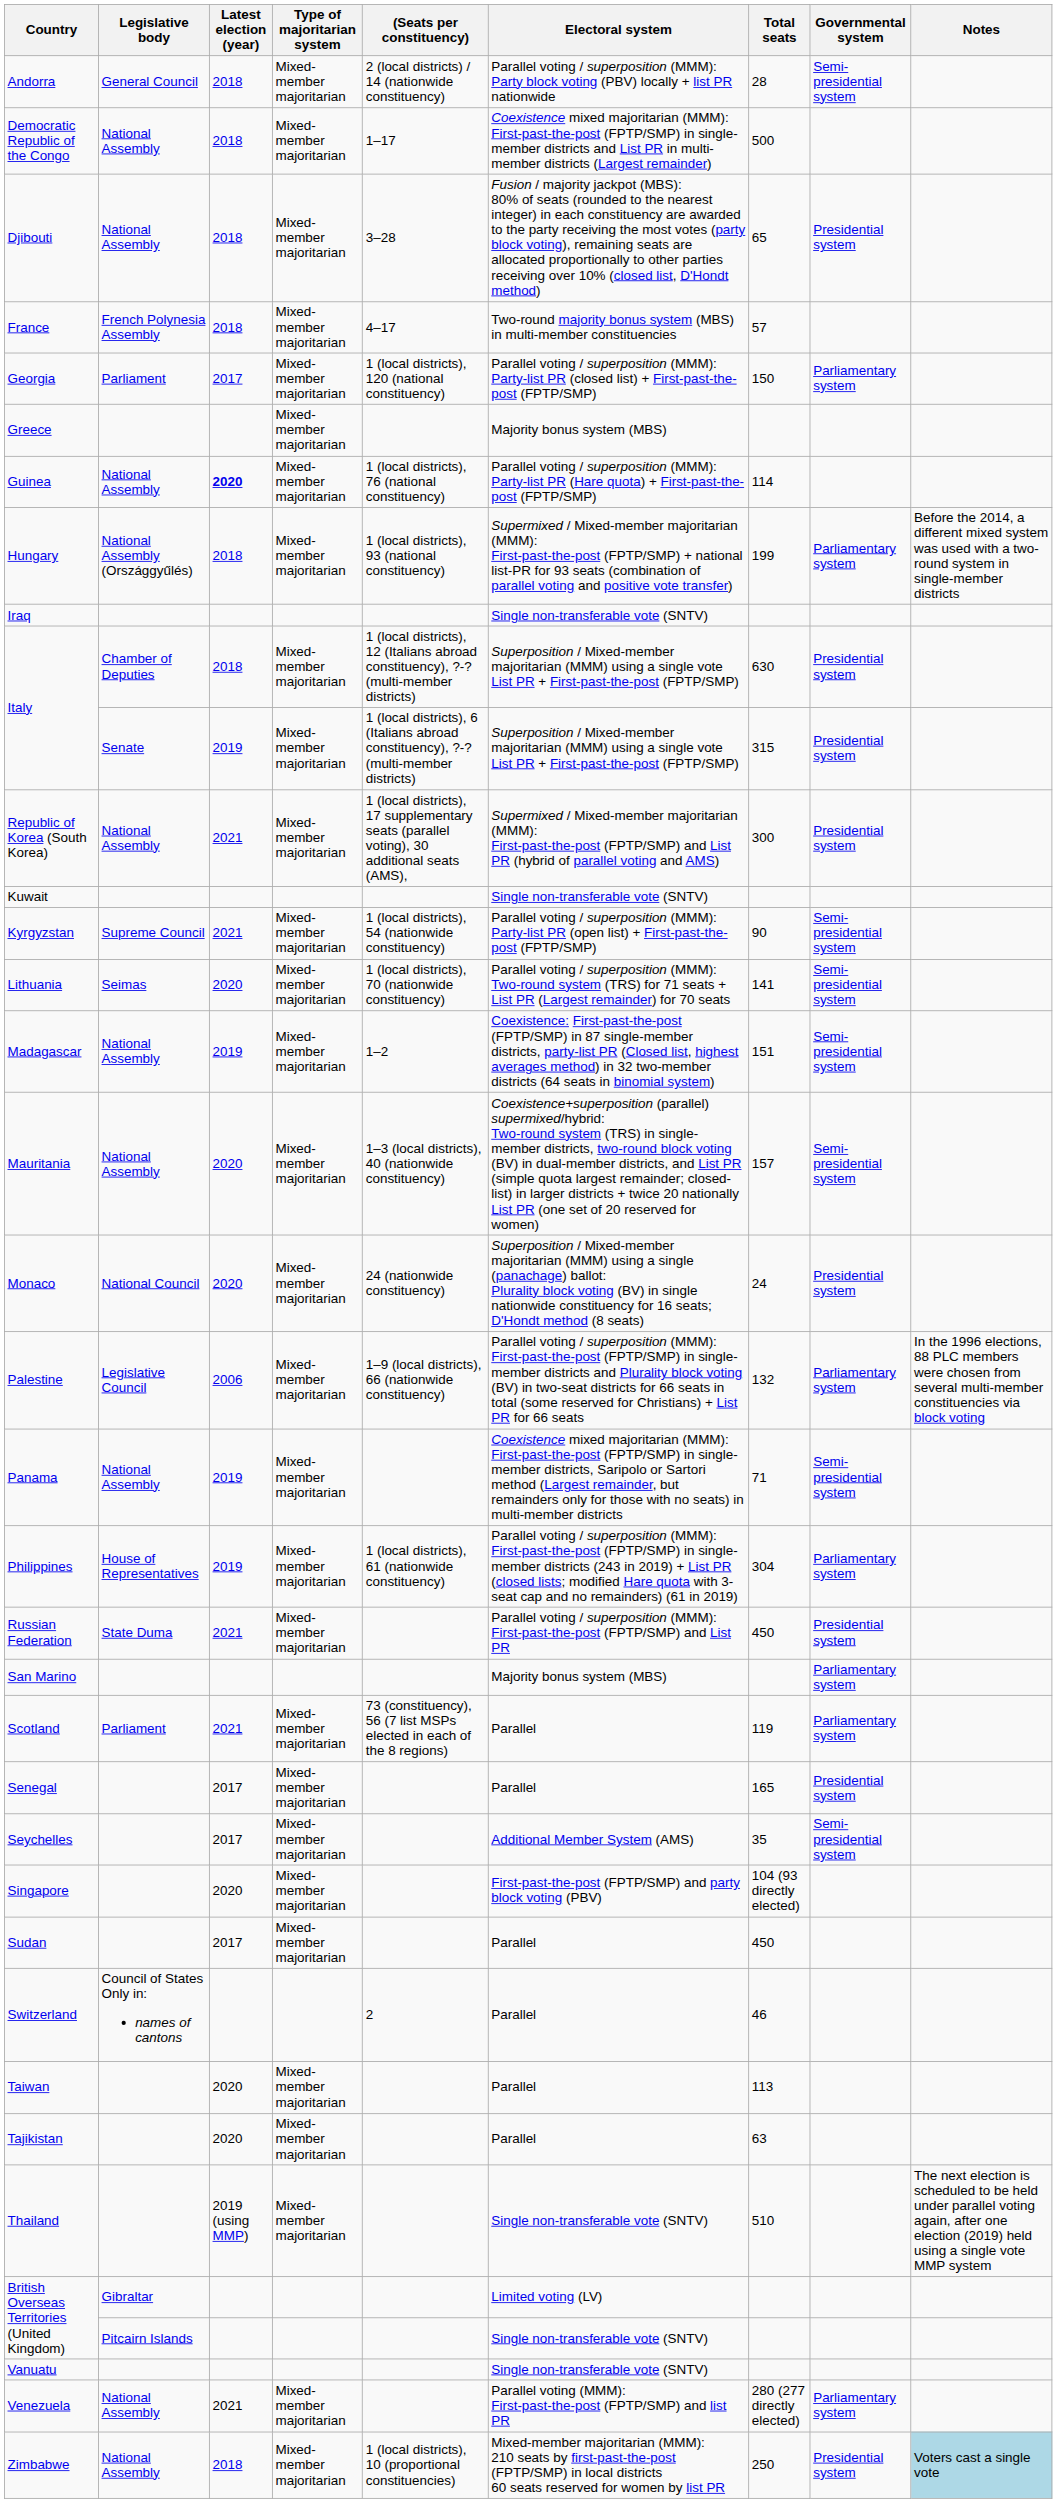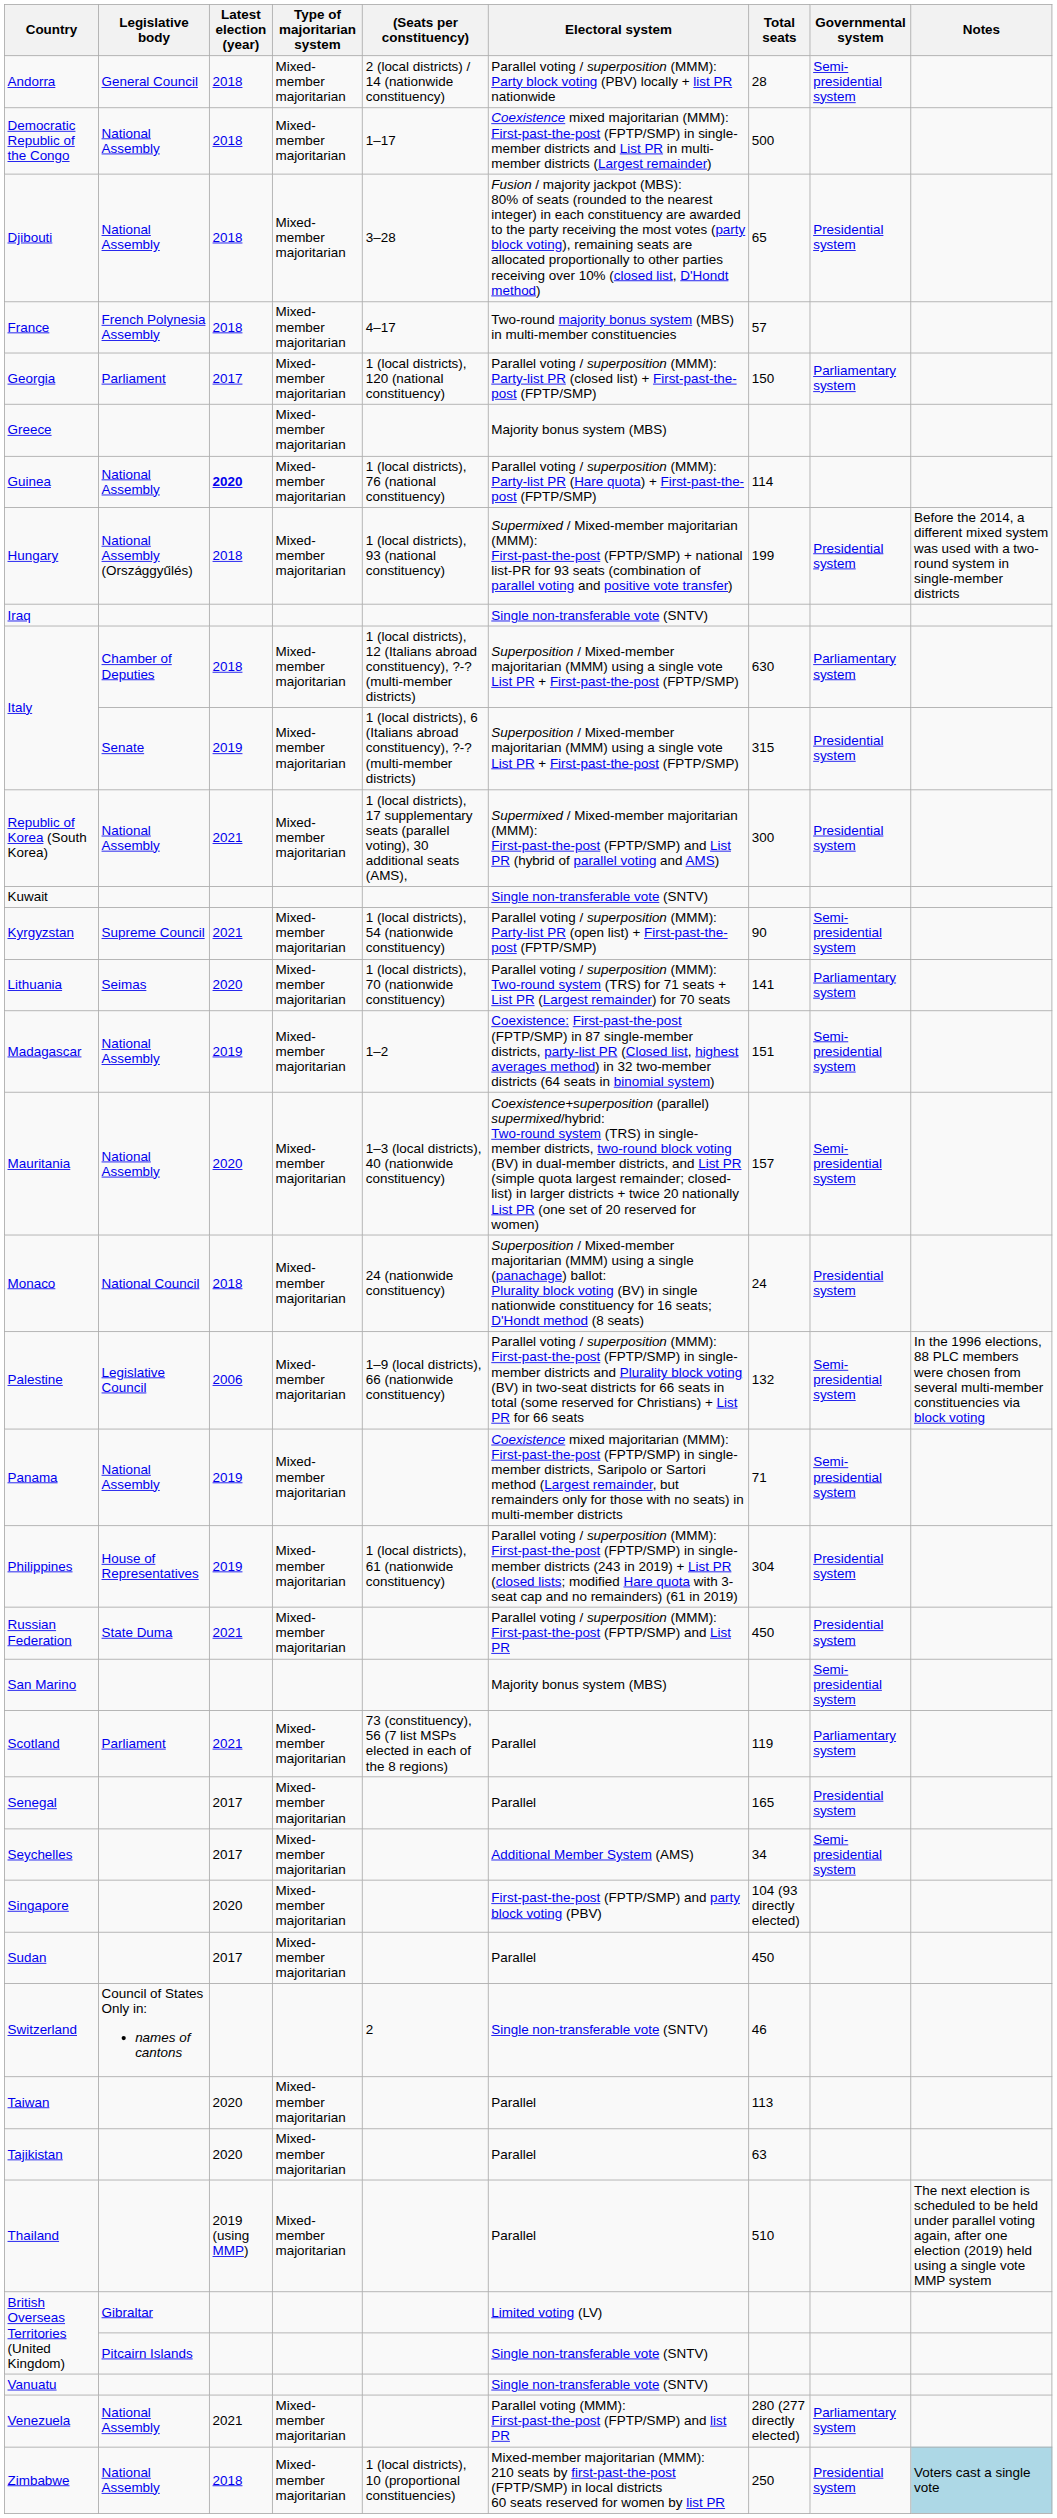 <table class="wikitable sortable">
 <tr>
 <th>Country</th>
 <th>Legislative body</th>
 <th>Latest election (year)</th>
 <th>Type of majoritarian system</th>
 <th>(Seats per<br>constituency)</th>
 <th>Electoral system</th>
 <th>Total seats</th>
 <th>Governmental system</th>
 <th>Notes</th>
 </tr>
 <tr>
 <td><a href='#'>Andorra</a></td>
 <td><a href='#'>General Council</a></td>
 <td><a href='#'>2018</a></td>
 <td>Mixed-member majoritarian</td>
 <td>2 (local districts) / 14 (nationwide constituency)</td>
 <td>Parallel voting / <em>superposition</em> (MMM):<br><a href='#'>Party block voting</a> (PBV) locally + <a href='#'>list PR</a> nationwide</td>
 <td>28</td>
 <td><a href='#'>Semi-presidential system</a></td>
 <td></td>
 </tr>
 <tr>
 <td><a href='#'>Democratic Republic of the Congo</a></td>
 <td><a href='#'>National Assembly</a></td>
 <td><a href='#'>2018</a></td>
 <td>Mixed-member majoritarian</td>
 <td>1–17</td>
 <td><em><a href='#'>Coexistence</a></em> mixed majoritarian (MMM):<br><a href='#'>First-past-the-post</a> (FPTP/SMP) in single-member districts and <a href='#'>List PR</a> in multi-member districts (<a href='#'>Largest remainder</a>)</td>
 <td>500</td>
 <td></td>
 <td></td>
 </tr>
 <tr>
 <td><a href='#'>Djibouti</a></td>
 <td><a href='#'>National Assembly</a></td>
 <td><a href='#'>2018</a></td>
 <td>Mixed-member majoritarian</td>
 <td>3–28</td>
 <td><em>Fusion</em> / majority jackpot (MBS):<br>80% of seats (rounded to the nearest integer) in each constituency are awarded to the party receiving the most votes (<a href='#'>party block voting</a>), remaining seats are allocated proportionally to other parties receiving over 10% (<a href='#'>closed list</a>, <a href='#'>D'Hondt method</a>)</td>
 <td>65</td>
 <td><a href='#'>Presidential system</a></td>
 <td></td>
 </tr>
 <tr>
 <td><a href='#'>France</a></td>
 <td><a href='#'>French Polynesia</a> <a href='#'>Assembly</a></td>
 <td><a href='#'>2018</a></td>
 <td>Mixed-member majoritarian</td>
 <td>4–17</td>
 <td>Two-round <a href='#'>majority bonus system</a> (MBS) in multi-member constituencies</td>
 <td>57</td>
 <td></td>
 <td></td>
 </tr>
 <tr>
 <td><a href='#'>Georgia</a></td>
 <td><a href='#'>Parliament</a></td>
 <td><a href='#'>2017</a></td>
 <td>Mixed-member majoritarian</td>
 <td>1 (local districts),<br>120 (national constituency)</td>
 <td>Parallel voting / <em>superposition</em> (MMM):<br><a href='#'>Party-list PR</a> (closed list) + <a href='#'>First-past-the-post</a> (FPTP/SMP)</td>
 <td>150</td>
 <td><a href='#'>Parliamentary system</a></td>
 <td></td>
 </tr>
 <tr>
 <td><a href='#'>Greece</a></td>
 <td></td>
 <td></td>
 <td>Mixed-member majoritarian</td>
 <td></td>
 <td>Majority bonus system (MBS)</td>
 <td></td>
 <td></td>
 <td></td>
 </tr>
 <tr>
 <td><a href='#'>Guinea</a></td>
 <td><a href='#'>National Assembly</a></td>
 <td><strong><a href='#'>2020</a></strong></td>
 <td>Mixed-member majoritarian</td>
 <td>1 (local districts),<br>76 (national constituency)</td>
 <td>Parallel voting / <em>superposition</em> (MMM):<br><a href='#'>Party-list PR</a> (<a href='#'>Hare quota</a>) + <a href='#'>First-past-the-post</a> (FPTP/SMP)</td>
 <td>114</td>
 <td></td>
 <td></td>
 </tr>
 <tr>
 <td><a href='#'>Hungary</a></td>
 <td><a href='#'>National Assembly</a> (Országgyűlés)</td>
 <td><a href='#'>2018</a></td>
 <td>Mixed-member majoritarian</td>
 <td>1 (local districts), 93 (national constituency)</td>
 <td><em>Supermixed</em> / Mixed-member majoritarian (MMM):<br><a href='#'>First-past-the-post</a> (FPTP/SMP) + national list-PR for 93 seats (combination of <a href='#'>parallel voting</a> and <a href='#'>positive vote transfer</a>)</td>
 <td>199</td>
-<td><a href='#'>Parliamentary system</a></td>
+<td><a href='#'>Presidential system</a></td>
 <td>Before the 2014, a different mixed system was used with a two-round system in single-member districts</td>
 </tr>
 <tr>
 <td><a href='#'>Iraq</a></td>
 <td></td>
 <td></td>
 <td></td>
 <td></td>
 <td><a href='#'>Single non-transferable vote</a> (SNTV)</td>
 <td></td>
 <td></td>
 <td></td>
 </tr>
 <tr>
 <td rowspan="2"><a href='#'>Italy</a></td>
 <td><a href='#'>Chamber of Deputies</a></td>
 <td><a href='#'>2018</a></td>
 <td>Mixed-member majoritarian</td>
 <td>1 (local districts), 12 (Italians abroad constituency), ?-? (multi-member districts)</td>
 <td><em>Superposition</em> / Mixed-member majoritarian (MMM) using a single vote<br><a href='#'>List PR</a> + <a href='#'>First-past-the-post</a> (FPTP/SMP)</td>
 <td>630</td>
-<td><a href='#'>Presidential system</a></td>
+<td><a href='#'>Parliamentary system</a></td>
 <td></td>
 </tr>
 <tr>
 <td><a href='#'>Senate</a></td>
 <td><a href='#'>2019</a></td>
 <td>Mixed-member majoritarian</td>
 <td>1 (local districts), 6 (Italians abroad constituency), ?-? (multi-member districts)</td>
 <td><em>Superposition</em> / Mixed-member majoritarian (MMM) using a single vote<br><a href='#'>List PR</a> + <a href='#'>First-past-the-post</a> (FPTP/SMP)</td>
 <td>315</td>
 <td><a href='#'>Presidential system</a></td>
 <td></td>
 </tr>
 <tr>
 <td><a href='#'>Republic of Korea</a> (South Korea)</td>
 <td><a href='#'>National Assembly</a></td>
 <td><a href='#'>2021</a></td>
 <td>Mixed-member majoritarian</td>
 <td>1 (local districts), 17 supplementary seats (parallel voting), 30 additional seats (AMS),</td>
 <td><em>Supermixed</em> / Mixed-member majoritarian (MMM):<br><a href='#'>First-past-the-post</a> (FPTP/SMP) and <a href='#'>List PR</a> (hybrid of <a href='#'>parallel voting</a> and <a href='#'>AMS</a>)</td>
 <td>300</td>
 <td><a href='#'>Presidential system</a></td>
 <td></td>
 </tr>
 <tr>
 <td>Kuwait</td>
 <td></td>
 <td></td>
 <td></td>
 <td></td>
 <td><a href='#'>Single non-transferable vote</a> (SNTV)</td>
 <td></td>
 <td></td>
 <td></td>
 </tr>
 <tr>
 <td><a href='#'>Kyrgyzstan</a></td>
 <td><a href='#'>Supreme Council</a></td>
 <td><a href='#'>2021</a></td>
 <td>Mixed-member majoritarian</td>
 <td>1 (local districts), 54 (nationwide constituency)</td>
 <td>Parallel voting / <em>superposition</em> (MMM):<br><a href='#'>Party-list PR</a> (open list) + <a href='#'>First-past-the-post</a> (FPTP/SMP)</td>
 <td>90</td>
 <td><a href='#'>Semi-presidential system</a></td>
 <td></td>
 </tr>
 <tr>
 <td><a href='#'>Lithuania</a></td>
 <td><a href='#'>Seimas</a></td>
 <td><a href='#'>2020</a></td>
 <td>Mixed-member majoritarian</td>
 <td>1 (local districts), 70 (nationwide constituency)</td>
 <td>Parallel voting / <em>superposition</em> (MMM):<br><a href='#'>Two-round system</a> (TRS) for 71 seats + <a href='#'>List PR</a> (<a href='#'>Largest remainder</a>) for 70 seats</td>
 <td>141</td>
-<td><a href='#'>Semi-presidential system</a></td>
+<td><a href='#'>Parliamentary system</a></td>
 <td></td>
 </tr>
 <tr>
 <td><a href='#'>Madagascar</a></td>
 <td><a href='#'>National Assembly</a></td>
 <td><a href='#'>2019</a></td>
 <td>Mixed-member majoritarian</td>
 <td>1–2</td>
 <td><a href='#'>Coexistence:</a> <a href='#'>First-past-the-post</a> (FPTP/SMP) in 87 single-member districts, <a href='#'>party-list PR</a> (<a href='#'>Closed list</a>, <a href='#'>highest averages method</a>) in 32 two-member districts (64 seats in <a href='#'>binomial system</a>)</td>
 <td>151</td>
 <td><a href='#'>Semi-presidential system</a></td>
 <td></td>
 </tr>
 <tr>
 <td><a href='#'>Mauritania</a></td>
 <td><a href='#'>National Assembly</a></td>
 <td><a href='#'>2020</a></td>
 <td>Mixed-member majoritarian</td>
 <td>1–3 (local districts), 40 (nationwide constituency)</td>
 <td><em>Coexistence+superposition</em> (parallel) <em>supermixed</em>/hybrid:<br><a href='#'>Two-round system</a> (TRS) in single-member districts, <a href='#'>two-round block voting</a> (BV) in dual-member districts, and <a href='#'>List PR</a>  (simple quota largest remainder; closed-list) in larger districts + twice 20 nationally <a href='#'>List PR</a> (one set of 20 reserved for women)</td>
 <td>157</td>
 <td><a href='#'>Semi-presidential system</a></td>
 <td></td>
 </tr>
 <tr>
 <td><a href='#'>Monaco</a></td>
 <td><a href='#'>National Council</a></td>
-<td><a href='#'>2020</a></td>
+<td><a href='#'>2018</a></td>
 <td>Mixed-member majoritarian</td>
 <td>24 (nationwide constituency)</td>
 <td><em>Superposition</em> / Mixed-member majoritarian (MMM) using a single (<a href='#'>panachage</a>) ballot:<br><a href='#'>Plurality block voting</a> (BV) in single nationwide constituency for 16 seats; <a href='#'>D'Hondt method</a> (8 seats)</td>
 <td>24</td>
 <td><a href='#'>Presidential system</a></td>
 <td></td>
 </tr>
 <tr>
 <td><a href='#'>Palestine</a></td>
 <td><a href='#'>Legislative Council</a></td>
 <td><a href='#'>2006</a></td>
 <td>Mixed-member majoritarian</td>
 <td>1–9 (local districts), 66 (nationwide constituency)</td>
 <td>Parallel voting / <em>superposition</em> (MMM):<br><a href='#'>First-past-the-post</a> (FPTP/SMP) in single-member districts and <a href='#'>Plurality block voting</a> (BV) in two-seat districts for 66 seats in total (some reserved for Christians) + <a href='#'>List PR</a> for 66 seats</td>
 <td>132</td>
-<td><a href='#'>Parliamentary system</a> </td>
+<td><a href='#'>Semi-presidential system</a></td>
 <td>In the 1996 elections, 88 PLC members were chosen from several multi-member constituencies via <a href='#'>block voting</a></td>
 </tr>
 <tr>
 <td><a href='#'>Panama</a></td>
 <td><a href='#'>National Assembly</a></td>
 <td><a href='#'>2019</a></td>
 <td>Mixed-member majoritarian</td>
 <td></td>
 <td><em><a href='#'>Coexistence</a></em> mixed majoritarian (MMM):<br><a href='#'>First-past-the-post</a> (FPTP/SMP) in single-member districts, Saripolo or Sartori method (<a href='#'>Largest remainder</a>, but remainders only for those with no seats) in multi-member districts</td>
 <td>71</td>
 <td><a href='#'>Semi-presidential system</a></td>
 <td></td>
 </tr>
 <tr>
 <td><a href='#'>Philippines</a></td>
 <td><a href='#'>House of Representatives</a></td>
 <td><a href='#'>2019</a></td>
 <td>Mixed-member majoritarian</td>
 <td>1 (local districts), 61 (nationwide constituency)</td>
 <td>Parallel voting / <em>superposition</em> (MMM):<br><a href='#'>First-past-the-post</a> (FPTP/SMP) in single-member districts (243 in 2019) + <a href='#'>List PR</a> (<a href='#'>closed lists</a>; modified <a href='#'>Hare quota</a> with 3-seat cap and no remainders) (61 in 2019)</td>
 <td>304</td>
-<td><a href='#'>Parliamentary system</a> </td>
+<td><a href='#'>Presidential system</a></td>
 <td></td>
 </tr>
 <tr>
 <td><a href='#'>Russian Federation</a></td>
 <td><a href='#'>State Duma</a></td>
 <td><a href='#'>2021</a></td>
 <td>Mixed-member majoritarian</td>
 <td></td>
 <td>Parallel voting / <em>superposition</em> (MMM):<br><a href='#'>First-past-the-post</a> (FPTP/SMP) and <a href='#'>List PR</a></td>
 <td>450</td>
 <td><a href='#'>Presidential system</a></td>
 <td></td>
 </tr>
 <tr>
 <td><a href='#'>San Marino</a></td>
 <td></td>
 <td></td>
 <td></td>
 <td></td>
 <td>Majority bonus system (MBS)</td>
 <td></td>
-<td><a href='#'>Parliamentary system</a></td>
+<td><a href='#'>Semi-presidential system</a></td>
 <td></td>
 </tr>
 <tr>
 <td><a href='#'>Scotland</a></td>
 <td><a href='#'>Parliament</a></td>
 <td><a href='#'>2021</a></td>
 <td>Mixed-member majoritarian</td>
 <td>73 (constituency), 56 (7 list MSPs elected in each of the 8 regions)</td>
 <td>Parallel</td>
 <td>119</td>
 <td><a href='#'>Parliamentary system</a></td>
 <td></td>
 </tr>
 <tr>
 <td><a href='#'>Senegal</a></td>
 <td></td>
 <td>2017</td>
 <td>Mixed-member majoritarian</td>
 <td></td>
 <td>Parallel</td>
 <td>165</td>
 <td><a href='#'>Presidential system</a></td>
 <td></td>
 </tr>
 <tr>
 <td><a href='#'>Seychelles</a></td>
 <td></td>
 <td>2017</td>
 <td>Mixed-member majoritarian</td>
 <td></td>
 <td><a href='#'>Additional Member System</a> (AMS)</td>
-<td>35</td>
+<td>34</td>
 <td><a href='#'>Semi-presidential system</a></td>
 <td></td>
 </tr>
 <tr>
 <td><a href='#'>Singapore</a></td>
 <td></td>
 <td>2020</td>
 <td>Mixed-member majoritarian</td>
 <td></td>
 <td><a href='#'>First-past-the-post</a> (FPTP/SMP) and <a href='#'>party block voting</a> (PBV)</td>
 <td>104 (93 directly elected)</td>
 <td></td>
 <td></td>
 </tr>
 <tr>
 <td><a href='#'>Sudan</a></td>
 <td></td>
 <td>2017</td>
 <td>Mixed-member majoritarian</td>
 <td></td>
 <td>Parallel</td>
 <td>450</td>
 <td></td>
 <td></td>
 </tr>
 <tr>
 <td><a href='#'>Switzerland</a></td>
 <td>Council of States<br>Only in:<ul><li><em>names of cantons</em></li></ul></td>
 <td></td>
 <td></td>
 <td>2</td>
-<td>Parallel</td>
+<td><a href='#'>Single non-transferable vote</a> (SNTV)</td>
 <td>46</td>
 <td></td>
 <td></td>
 </tr>
 <tr>
 <td><a href='#'>Taiwan</a></td>
 <td></td>
 <td>2020</td>
 <td>Mixed-member majoritarian</td>
 <td></td>
 <td>Parallel</td>
 <td>113</td>
 <td></td>
 <td></td>
 </tr>
 <tr>
 <td><a href='#'>Tajikistan</a></td>
 <td></td>
 <td>2020</td>
 <td>Mixed-member majoritarian</td>
 <td></td>
 <td>Parallel</td>
 <td>63</td>
 <td></td>
 <td></td>
 </tr>
 <tr>
 <td><a href='#'>Thailand</a></td>
 <td></td>
 <td>2019 (using <a href='#'>MMP</a>)</td>
 <td>Mixed-member majoritarian</td>
 <td></td>
-<td><a href='#'>Single non-transferable vote</a> (SNTV)</td>
+<td>Parallel</td>
 <td>510</td>
 <td></td>
 <td>The next election is scheduled to be held under parallel voting again, after one election (2019) held using a single vote MMP system</td>
 </tr>
 <tr>
 <td rowspan="2"><a href='#'>British Overseas Territories</a> (United Kingdom)</td>
 <td><a href='#'>Gibraltar</a></td>
 <td></td>
 <td></td>
 <td></td>
 <td><a href='#'>Limited voting</a> (LV)</td>
 <td></td>
 <td></td>
 <td></td>
 </tr>
 <tr>
 <td><a href='#'>Pitcairn Islands</a></td>
 <td></td>
 <td></td>
 <td></td>
 <td><a href='#'>Single non-transferable vote</a> (SNTV)</td>
 <td></td>
 <td></td>
 <td></td>
 </tr>
 <tr>
 <td><a href='#'>Vanuatu</a></td>
 <td></td>
 <td></td>
 <td></td>
 <td></td>
 <td><a href='#'>Single non-transferable vote</a> (SNTV)</td>
 <td></td>
 <td></td>
 <td></td>
 </tr>
 <tr>
 <td><a href='#'>Venezuela</a></td>
 <td><a href='#'>National Assembly</a></td>
 <td>2021</td>
 <td>Mixed-member majoritarian</td>
 <td></td>
 <td>Parallel voting (MMM):<br><a href='#'>First-past-the-post</a> (FPTP/SMP) and <a href='#'>list PR</a></td>
 <td>280 (277 directly elected)</td>
 <td><a href='#'>Parliamentary system</a></td>
 <td></td>
 </tr>
 <tr>
 <td><a href='#'>Zimbabwe</a></td>
 <td><a href='#'>National Assembly</a></td>
 <td><a href='#'>2018</a></td>
 <td>Mixed-member majoritarian</td>
 <td>1 (local districts),<br>10 (proportional constituencies)</td>
 <td>Mixed-member majoritarian (MMM):<br>210 seats by <a href='#'>first-past-the-post</a> (FPTP/SMP) in local districts<br>60 seats reserved for women by <a href='#'>list PR</a></td>
 <td>250</td>
 <td><a href='#'>Presidential system</a></td>
 <td style="background: lightblue;">Voters cast a single vote</td>
 </tr>
 </table>
